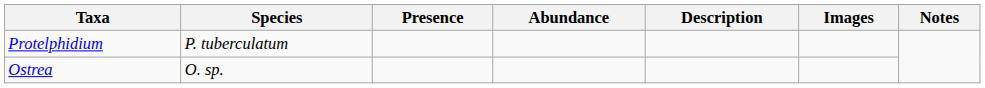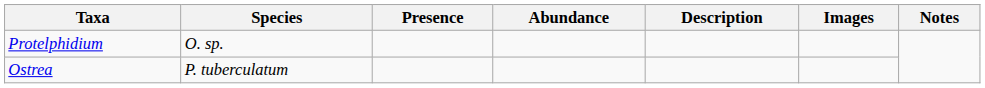 <table class="wikitable sortable" align="center" width="75%">
 <tr>
 <th>Taxa</th>
 <th>Species</th>
 <th>Presence</th>
 <th>Abundance</th>
 <th>Description</th>
 <th>Images</th>
 <th>Notes</th>
 </tr>
 <tr>
 <td><em><a href='#'>Protelphidium</a></em></td>
-<td><em>P. tuberculatum</em></td>
+<td><em>O. sp.</em></td>
 <td></td>
 <td></td>
 <td></td>
 <td></td>
 <td rowspan = 2></td>
 </tr>
 <tr>
 <td><em><a href='#'>Ostrea</a></em></td>
-<td><em>O. sp.</em></td>
+<td><em>P. tuberculatum</em></td>
 <td></td>
 <td></td>
 <td></td>
 <td></td>
 </tr>
 </table>
